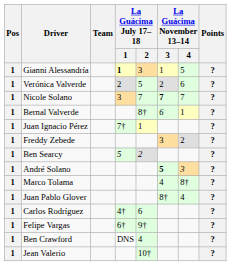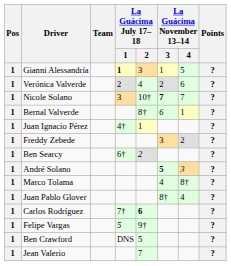 <table class="wikitable" style="font-size:85%">
 <tr>
 <th rowspan=2>Pos</th>
 <th rowspan=2>Driver</th>
 <th rowspan=2>Team</th>
 <th colspan=2> <a href='#'>La Guácima</a><br>July 17–18</th>
 <th colspan=2> <a href='#'>La Guácima</a><br>November 13–14</th>
 <th rowspan=2>Points</th>
 </tr>
 <tr>
 <th width="27">1</th>
 <th width="27">2</th>
 <th width="27">3</th>
 <th width="27">4</th>
 </tr>
 <tr>
 <th>1</th>
 <td> Gianni Alessandría</td>
 <td></td>
 <td style="background:#FFFFBF;"><strong>1</strong></td>
 <td style="background:#FFDF9F;">3</td>
 <td style="background:#FFFFBF;">1</td>
 <td style="background:#DFFFDF;">5</td>
 <th>?</th>
 </tr>
 <tr>
 <th>1</th>
 <td> Verónica Valverde</td>
 <td></td>
 <td style="background:#DFDFDF;">2</td>
-<td style="background:#DFFFDF;">5</td>
+<td style="background:#DFFFDF;">4</td>
 <td style="background:#DFDFDF;">2</td>
 <td style="background:#DFFFDF;">6</td>
 <th>?</th>
 </tr>
 <tr>
 <th>1</th>
 <td> Nicole Solano</td>
 <td></td>
 <td style="background:#FFDF9F;">3</td>
-<td style="background:#DFFFDF;">7</td>
+<td style="background:#DFFFDF;">10†</td>
 <td style="background:#DFFFDF;"><strong>7</strong></td>
 <td style="background:#DFFFDF;">7</td>
 <th>?</th>
 </tr>
 <tr>
 <th>1</th>
 <td> Bernal Valverde</td>
 <td></td>
 <td></td>
 <td style="background:#DFFFDF;">8†</td>
 <td style="background:#DFFFDF;"><em>6</em></td>
 <td style="background:#FFFFBF;">1</td>
 <th>?</th>
 </tr>
 <tr>
 <th>1</th>
 <td> Juan Ignacio Pérez</td>
 <td></td>
-<td style="background:#DFFFDF;">7†</td>
+<td style="background:#DFFFDF;">4†</td>
 <td style="background:#FFFFBF;">1</td>
 <td></td>
 <td></td>
 <th>?</th>
 </tr>
 <tr>
 <th>1</th>
 <td> Freddy Zebede</td>
 <td></td>
 <td></td>
 <td></td>
 <td style="background:#FFDF9F;">3</td>
 <td style="background:#DFDFDF;">2</td>
 <th>?</th>
 </tr>
 <tr>
 <th>1</th>
 <td> Ben Searcy</td>
 <td></td>
-<td style="background:#DFFFDF;"><em>5</em></td>
+<td style="background:#DFFFDF;">6†</td>
 <td style="background:#DFDFDF;"><em>2</em></td>
 <td></td>
 <td></td>
 <th>?</th>
 </tr>
 <tr>
 <th>1</th>
 <td> André Solano</td>
 <td></td>
 <td></td>
 <td></td>
 <td style="background:#DFFFDF;"><strong>5</strong></td>
 <td style="background:#FFDF9F;"><em>3</em></td>
 <th>?</th>
 </tr>
 <tr>
 <th>1</th>
 <td> Marco Tolama</td>
 <td></td>
 <td></td>
 <td></td>
 <td style="background:#DFFFDF;">4</td>
 <td style="background:#DFFFDF;">8†</td>
 <th>?</th>
 </tr>
 <tr>
 <th>1</th>
 <td> Juan Pablo Glover</td>
 <td></td>
 <td></td>
 <td></td>
 <td style="background:#DFFFDF;">8†</td>
 <td style="background:#DFFFDF;">4</td>
 <th>?</th>
 </tr>
 <tr>
 <th>1</th>
 <td> Carlos Rodríguez</td>
 <td></td>
-<td style="background:#DFFFDF;">4†</td>
-<td style="background:#DFFFDF;">6</td>
+<td style="background:#DFFFDF;">7†</td>
+<td style="background:#DFFFDF;"><strong>6</strong></td>
 <td></td>
 <td></td>
 <th>?</th>
 </tr>
 <tr>
 <th>1</th>
 <td> Felipe Vargas</td>
 <td></td>
-<td style="background:#DFFFDF;">6†</td>
+<td style="background:#DFFFDF;"><em>5</em></td>
 <td style="background:#DFFFDF;">9†</td>
 <td></td>
 <td></td>
 <th>?</th>
 </tr>
 <tr>
 <th>1</th>
 <td> Ben Crawford</td>
 <td></td>
 <td style="background:#FFFFFF;">DNS</td>
-<td style="background:#DFFFDF;">4</td>
+<td style="background:#DFFFDF;">5</td>
 <td></td>
 <td></td>
 <th>?</th>
 </tr>
 <tr>
 <th>1</th>
 <td> Jean Valerio</td>
 <td></td>
 <td></td>
-<td style="background:#DFFFDF;">10†</td>
+<td style="background:#DFFFDF;">7</td>
 <td></td>
 <td></td>
 <th>?</th>
 </tr>
 </table>
